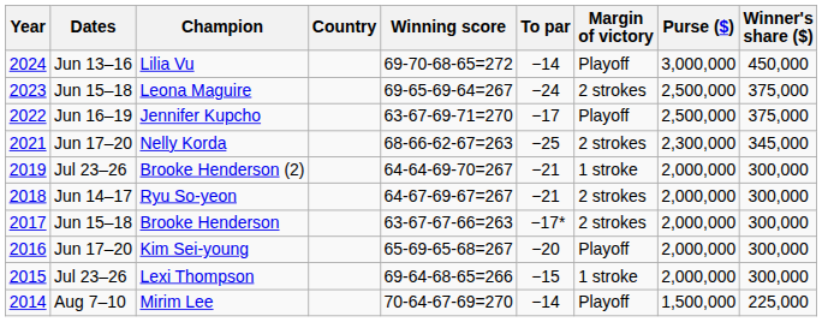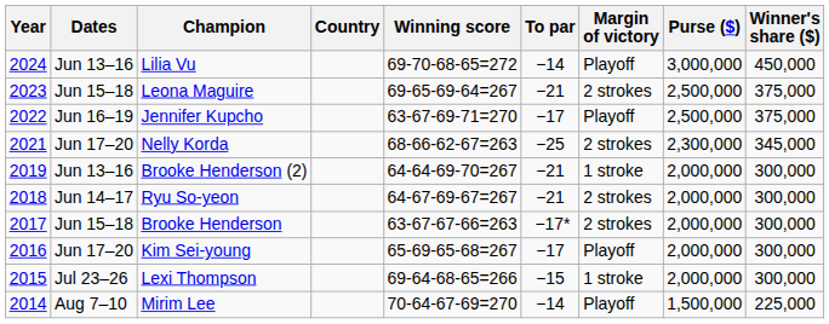 <table class="wikitable">
 <tr>
 <th>Year</th>
 <th>Dates</th>
 <th>Champion</th>
 <th>Country</th>
 <th>Winning score</th>
 <th>To par</th>
 <th>Margin<br>of victory</th>
 <th>Purse (<a href='#'>$</a>)</th>
 <th>Winner's<br>share ($)</th>
 </tr>
 <tr>
 <td><a href='#'>2024</a></td>
 <td>Jun 13–16</td>
 <td><a href='#'>Lilia Vu</a></td>
 <td></td>
 <td align=right>69-70-68-65=272</td>
 <td align=center>−14</td>
 <td>Playoff</td>
 <td align=center>3,000,000</td>
 <td align=center>450,000</td>
 </tr>
 <tr>
 <td><a href='#'>2023</a></td>
 <td>Jun 15–18</td>
 <td><a href='#'>Leona Maguire</a></td>
 <td></td>
 <td align=right>69-65-69-64=267</td>
-<td align=center>−24</td>
+<td align=center>−21</td>
 <td>2 strokes</td>
 <td align=center>2,500,000</td>
 <td align=center>375,000</td>
 </tr>
 <tr>
 <td><a href='#'>2022</a></td>
 <td>Jun 16–19</td>
 <td><a href='#'>Jennifer Kupcho</a></td>
 <td></td>
 <td align=right>63-67-69-71=270</td>
 <td align=center>−17</td>
 <td>Playoff</td>
 <td align=center>2,500,000</td>
 <td align=center>375,000</td>
 </tr>
 <tr>
 <td><a href='#'>2021</a></td>
 <td>Jun 17–20</td>
 <td><a href='#'>Nelly Korda</a></td>
 <td></td>
 <td align=right>68-66-62-67=263</td>
 <td align=center>−25</td>
 <td>2 strokes</td>
 <td align=center>2,300,000</td>
 <td align=center>345,000</td>
 </tr>
 <tr>
 <td><a href='#'>2019</a></td>
-<td>Jul 23–26</td>
+<td>Jun 13–16</td>
 <td><a href='#'>Brooke Henderson</a> (2)</td>
 <td></td>
 <td align=right>64-64-69-70=267</td>
 <td align=center>−21</td>
 <td>1 stroke</td>
 <td align=center>2,000,000</td>
 <td align=center>300,000</td>
 </tr>
 <tr>
 <td><a href='#'>2018</a></td>
 <td>Jun 14–17</td>
 <td><a href='#'>Ryu So-yeon</a></td>
 <td></td>
 <td align=right>64-67-69-67=267</td>
 <td align=center>−21</td>
 <td>2 strokes</td>
 <td align=center>2,000,000</td>
 <td align=center>300,000</td>
 </tr>
 <tr>
 <td><a href='#'>2017</a></td>
 <td>Jun 15–18</td>
 <td><a href='#'>Brooke Henderson</a></td>
 <td></td>
 <td align=right>63-67-67-66=263</td>
 <td align=center> −17*</td>
 <td>2 strokes</td>
 <td align=center>2,000,000</td>
 <td align=center>300,000</td>
 </tr>
 <tr>
 <td><a href='#'>2016</a></td>
 <td>Jun 17–20</td>
 <td><a href='#'>Kim Sei-young</a></td>
 <td></td>
 <td align=right>65-69-65-68=267</td>
-<td align=center>−20</td>
+<td align=center>−17</td>
 <td>Playoff</td>
 <td align=center>2,000,000</td>
 <td align=center>300,000</td>
 </tr>
 <tr>
 <td><a href='#'>2015</a></td>
 <td>Jul 23–26</td>
 <td><a href='#'>Lexi Thompson</a></td>
 <td></td>
 <td align=right>69-64-68-65=266</td>
 <td align=center>−15</td>
 <td>1 stroke</td>
 <td align=center>2,000,000</td>
 <td align=center>300,000</td>
 </tr>
 <tr>
 <td><a href='#'>2014</a></td>
 <td>Aug 7–10</td>
 <td><a href='#'>Mirim Lee</a></td>
 <td></td>
 <td align=right>70-64-67-69=270</td>
 <td align=center>−14</td>
 <td>Playoff</td>
 <td align=center>1,500,000</td>
 <td align=center>225,000</td>
 </tr>
 </table>
